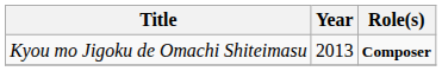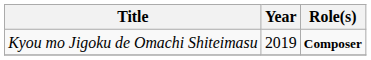 <table class="wikitable">
 <tr>
 <th>Title</th>
 <th>Year</th>
 <th>Role(s)</th>
 </tr>
 <tr>
 <td><em>Kyou mo Jigoku de Omachi Shiteimasu</em></td>
-<td>2013</td>
+<td>2019</td>
 <td><strong><small>Composer</small></strong></td>
 </tr>
 <tr>
 </tr>
 </table>
